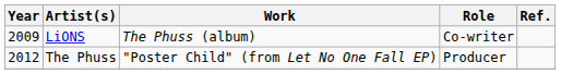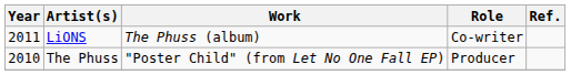 <table class="wikitable">
 <tr>
 <th>Year</th>
 <th>Artist(s)</th>
 <th>Work</th>
 <th>Role</th>
 <th>Ref.</th>
 </tr>
 <tr>
-<td align="center" rowspan="1">2009</td>
+<td align="center" rowspan="1">2011</td>
 <td><a href='#'>LiONS</a></td>
 <td><em>The Phuss</em> (album)</td>
 <td>Co-writer</td>
 <td align="center"></td>
 </tr>
 <tr>
-<td align="center" rowspan="1">2012</td>
+<td align="center" rowspan="1">2010</td>
 <td>The Phuss</td>
 <td>"Poster Child" (from <em>Let No One Fall EP</em>)</td>
 <td>Producer</td>
 <td align="center"></td>
 </tr>
 <tr>
 </tr>
 </table>
